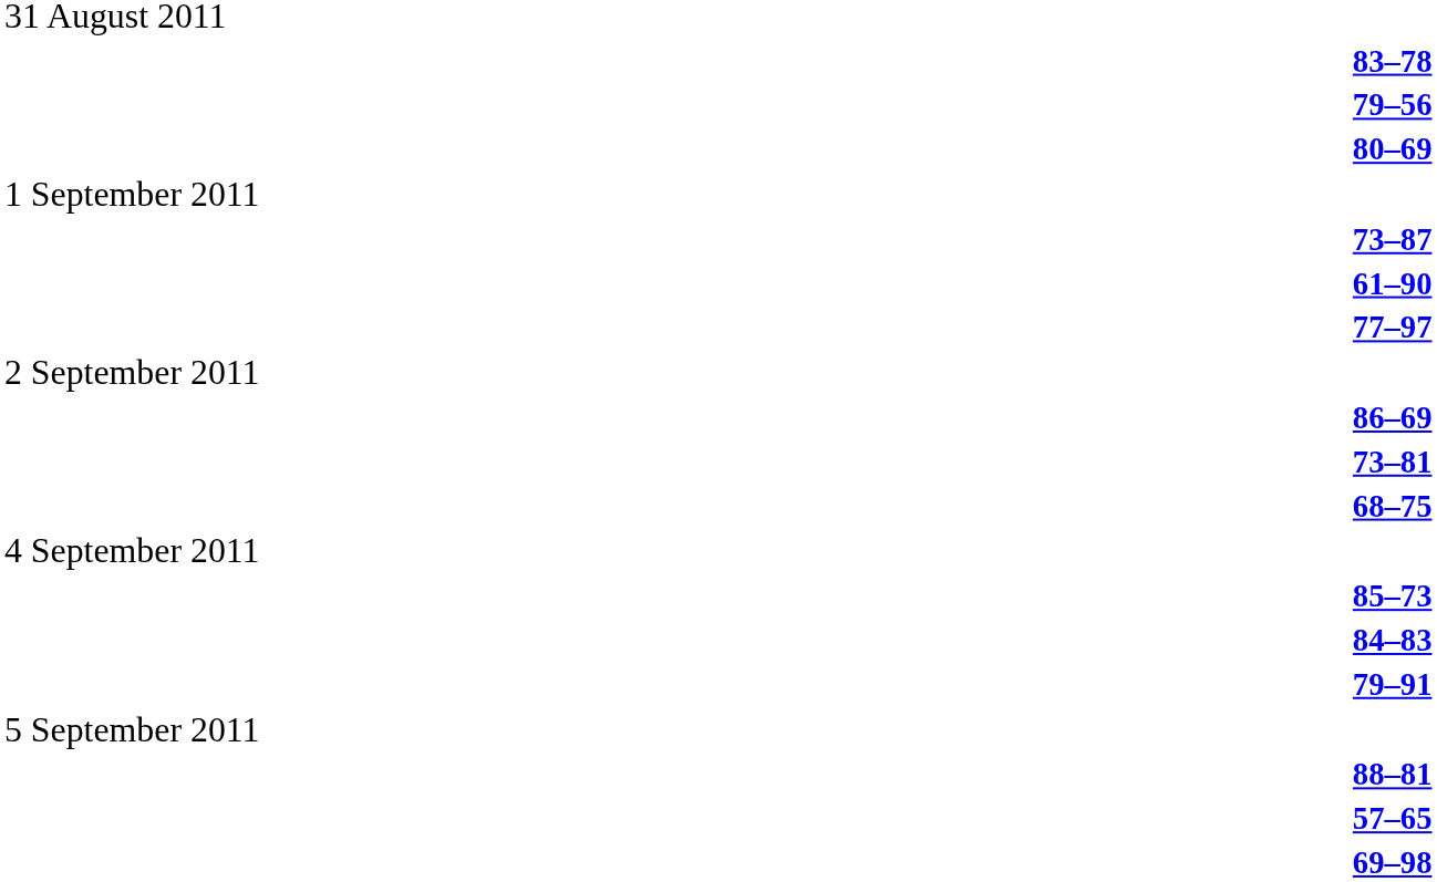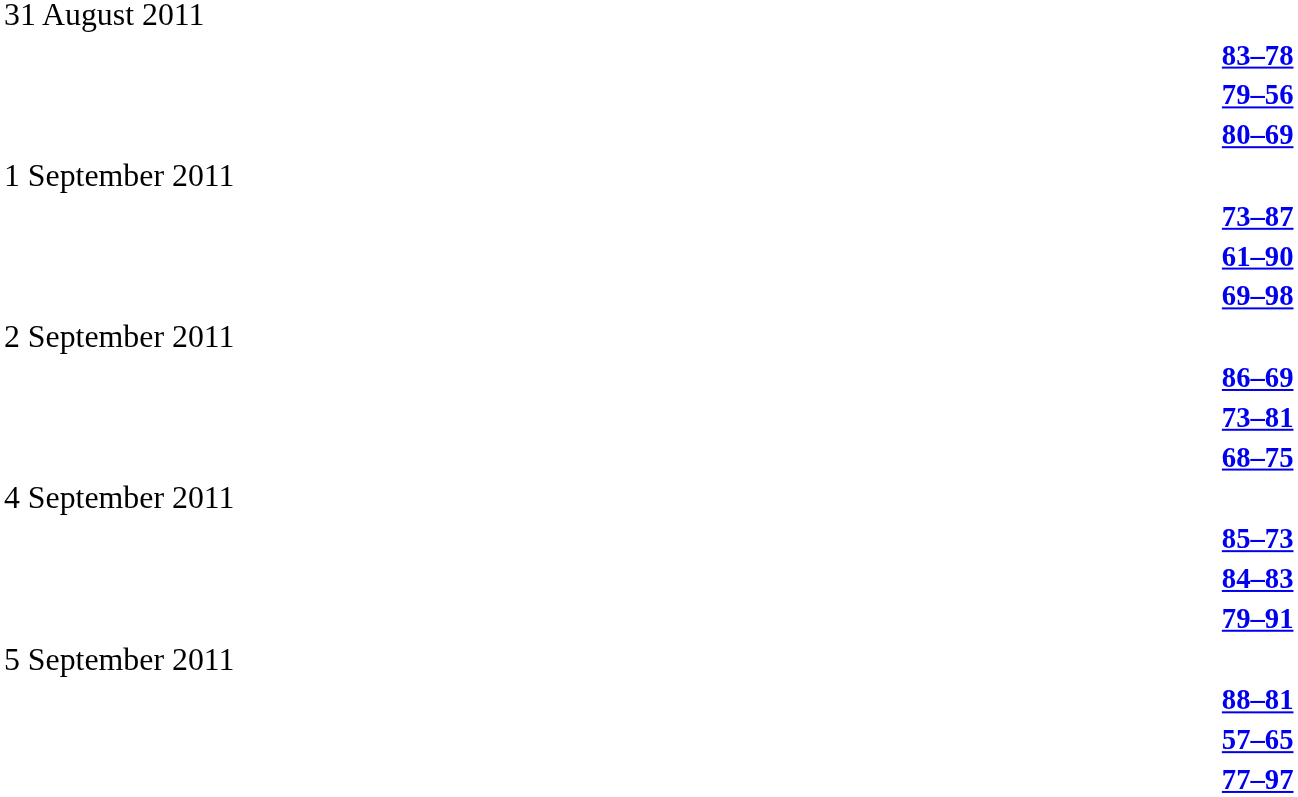 <table style="width:100%;" cellspacing="1">
 <tr>
 <th width=25%></th>
 <th width=10%></th>
 <th width=25%></th>
 </tr>
 <tr>
 <td>31 August 2011</td>
 </tr>
 <tr style=font-size:90%>
 <td align=right><strong></strong></td>
 <td align=center><strong><a href='#'>83–78</a></strong></td>
 <td><strong></strong></td>
 </tr>
 <tr style=font-size:90%>
 <td align=right><strong></strong></td>
 <td align=center><strong><a href='#'>79–56</a></strong></td>
 <td><strong></strong></td>
 </tr>
 <tr style=font-size:90%>
 <td align=right><strong></strong></td>
 <td align=center><strong><a href='#'>80–69</a></strong></td>
 <td><strong></strong></td>
 </tr>
 <tr>
 <td>1 September 2011</td>
 </tr>
 <tr style=font-size:90%>
 <td align=right><strong></strong></td>
 <td align=center><strong><a href='#'>73–87</a></strong></td>
 <td><strong></strong></td>
 </tr>
 <tr style=font-size:90%>
 <td align=right><strong></strong></td>
 <td align=center><strong><a href='#'>61–90</a></strong></td>
 <td><strong></strong></td>
 </tr>
 <tr style=font-size:90%>
 <td align=right><strong></strong></td>
-<td align=center><strong><a href='#'>77–97</a></strong></td>
+<td align=center><strong><a href='#'>69–98</a></strong></td>
 <td><strong></strong></td>
 </tr>
 <tr>
 <td>2 September 2011</td>
 </tr>
 <tr style=font-size:90%>
 <td align=right><strong> </strong></td>
 <td align=center><strong><a href='#'>86–69</a></strong></td>
 <td><strong></strong></td>
 </tr>
 <tr style=font-size:90%>
 <td align=right><strong></strong></td>
 <td align=center><strong><a href='#'>73–81</a></strong></td>
 <td><strong></strong></td>
 </tr>
 <tr style=font-size:90%>
 <td align=right><strong></strong></td>
 <td align=center><strong><a href='#'>68–75</a></strong></td>
 <td><strong></strong></td>
 </tr>
 <tr>
 <td>4 September 2011</td>
 </tr>
 <tr style=font-size:90%>
 <td align=right><strong></strong></td>
 <td align=center><strong><a href='#'>85–73</a></strong></td>
 <td><strong></strong></td>
 </tr>
 <tr style=font-size:90%>
 <td align=right><strong></strong></td>
 <td align=center><strong><a href='#'>84–83</a></strong></td>
 <td><strong></strong></td>
 </tr>
 <tr style=font-size:90%>
 <td align=right><strong></strong></td>
 <td align=center><strong><a href='#'>79–91</a></strong></td>
 <td><strong></strong></td>
 </tr>
 <tr>
 <td>5 September 2011</td>
 </tr>
 <tr style=font-size:90%>
 <td align=right><strong></strong></td>
 <td align=center><strong><a href='#'>88–81</a></strong></td>
 <td><strong></strong></td>
 </tr>
 <tr style=font-size:90%>
 <td align=right><strong> </strong></td>
 <td align=center><strong><a href='#'>57–65</a></strong></td>
 <td><strong></strong></td>
 </tr>
 <tr style=font-size:90%>
 <td align=right><strong></strong></td>
-<td align=center><strong><a href='#'>69–98</a></strong></td>
+<td align=center><strong><a href='#'>77–97</a></strong></td>
 <td><strong></strong></td>
 </tr>
 </table>
